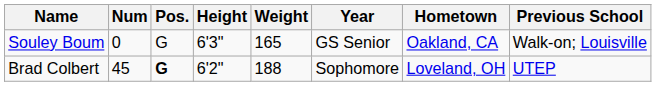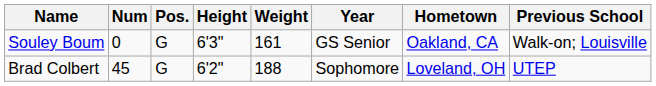 <table class="wikitable sortable" border="1">
 <tr>
 <th>Name</th>
 <th>Num</th>
 <th>Pos.</th>
 <th>Height</th>
 <th>Weight</th>
 <th>Year</th>
 <th>Hometown</th>
 <th class="unsortable">Previous School</th>
 </tr>
 <tr>
 <td><a href='#'>Souley Boum</a></td>
 <td>0</td>
 <td>G</td>
 <td>6'3"</td>
-<td>165</td>
+<td>161</td>
 <td>GS Senior</td>
 <td><a href='#'>Oakland, CA</a></td>
 <td>Walk-on; <a href='#'>Louisville</a></td>
 </tr>
 <tr>
 <td>Brad Colbert</td>
 <td>45</td>
-<td><strong>G</strong></td>
+<td>G</td>
 <td>6'2"</td>
 <td>188</td>
 <td>Sophomore</td>
 <td><a href='#'>Loveland, OH</a></td>
 <td><a href='#'>UTEP</a></td>
 </tr>
 </table>
